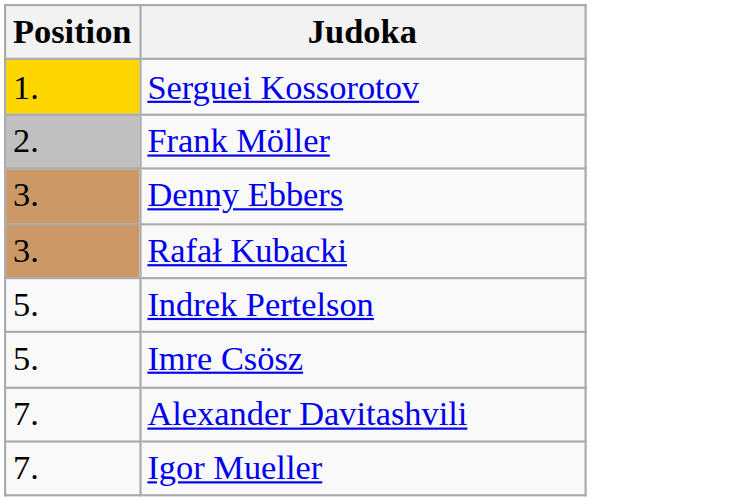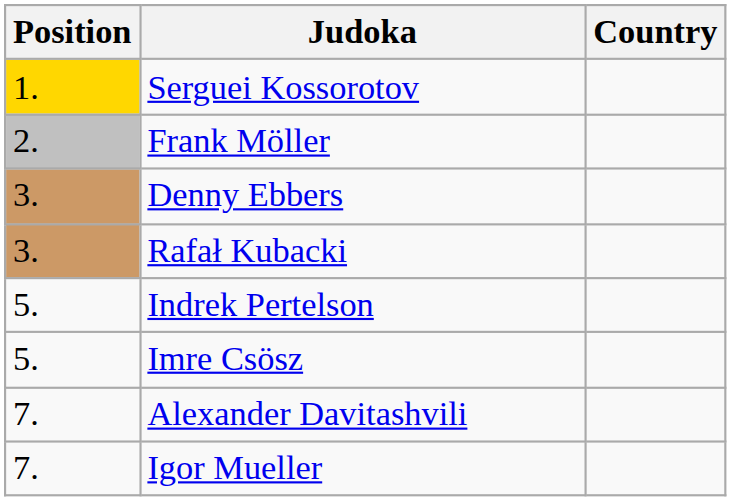 <table class=wikitable>
 <tr>
 <th width=10>Position</th>
 <th width=200>Judoka</th>
+<th width=10>Country</th>
 </tr>
 <tr>
 <td bgcolor=gold>1.</td>
 <td><a href='#'>Serguei Kossorotov</a></td>
+<td></td>
 </tr>
 <tr>
 <td bgcolor="silver">2.</td>
 <td><a href='#'>Frank Möller</a></td>
+<td></td>
 </tr>
 <tr>
 <td bgcolor="CC9966">3.</td>
 <td><a href='#'>Denny Ebbers</a></td>
+<td></td>
 </tr>
 <tr>
 <td bgcolor="CC9966">3.</td>
 <td><a href='#'>Rafał Kubacki</a></td>
+<td></td>
 </tr>
 <tr>
 <td>5.</td>
 <td><a href='#'>Indrek Pertelson</a></td>
+<td></td>
 </tr>
 <tr>
 <td>5.</td>
 <td><a href='#'>Imre Csösz</a></td>
+<td></td>
 </tr>
 <tr>
 <td>7.</td>
 <td><a href='#'>Alexander Davitashvili</a></td>
+<td></td>
 </tr>
 <tr>
 <td>7.</td>
 <td><a href='#'>Igor Mueller</a></td>
+<td></td>
 </tr>
 </table>
